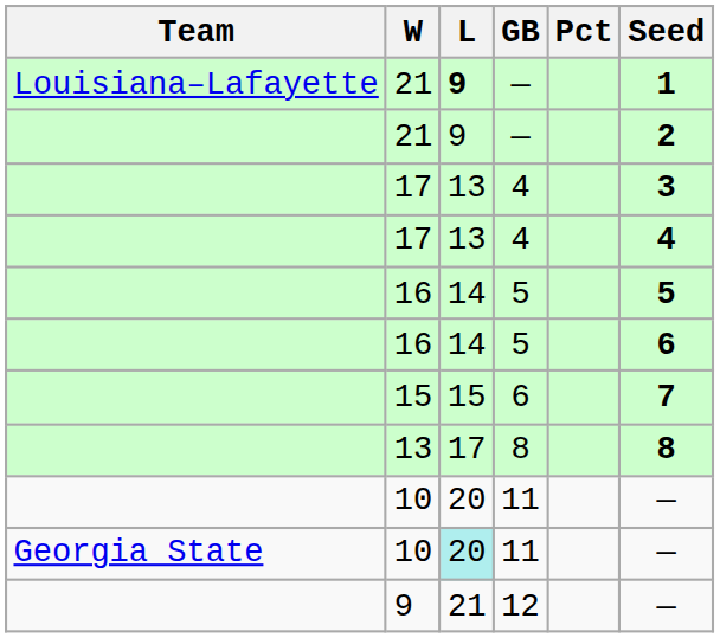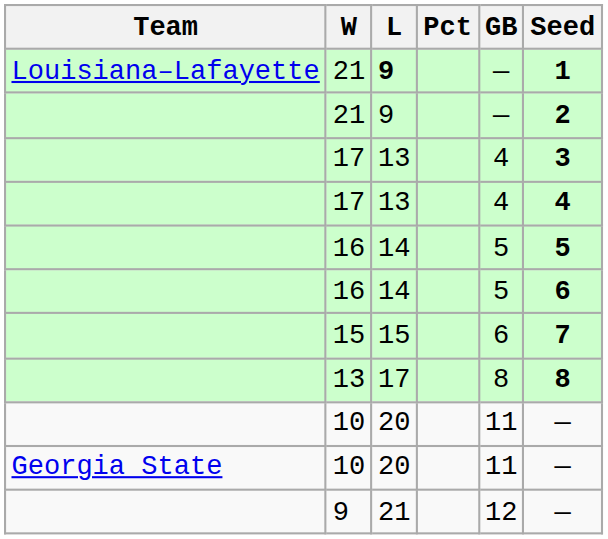 <table class=wikitable>
 <tr>
 <th>Team</th>
 <th>W</th>
 <th>L</th>
+<th>Pct</th>
 <th>GB</th>
-<th>Pct</th>
 <th>Seed</th>
 </tr>
 <tr bgcolor=ccffcc>
 <td><a href='#'>Louisiana–Lafayette</a></td>
 <td>21</td>
 <td><strong>9</strong></td>
+<td></td>
 <td style="text-align:center;">—</td>
-<td></td>
 <td style="text-align:center;"><strong>1</strong></td>
 </tr>
 <tr bgcolor=ccffcc>
 <td></td>
 <td>21</td>
 <td>9</td>
+<td></td>
 <td style="text-align:center;">—</td>
-<td></td>
 <td style="text-align:center;"><strong>2</strong></td>
 </tr>
 <tr bgcolor=ccffcc>
 <td></td>
 <td>17</td>
 <td>13</td>
+<td></td>
 <td style="text-align:center;">4</td>
-<td></td>
 <td style="text-align:center;"><strong>3</strong></td>
 </tr>
 <tr bgcolor=ccffcc>
 <td></td>
 <td>17</td>
 <td>13</td>
+<td></td>
 <td style="text-align:center;">4</td>
-<td></td>
 <td style="text-align:center;"><strong>4</strong></td>
 </tr>
 <tr bgcolor=ccffcc>
 <td></td>
 <td>16</td>
 <td>14</td>
+<td></td>
 <td style="text-align:center;">5</td>
-<td></td>
 <td style="text-align:center;"><strong>5</strong></td>
 </tr>
 <tr bgcolor=ccffcc>
 <td></td>
 <td>16</td>
 <td>14</td>
+<td></td>
 <td style="text-align:center;">5</td>
-<td></td>
 <td style="text-align:center;"><strong>6</strong></td>
 </tr>
 <tr bgcolor=ccffcc>
 <td></td>
 <td>15</td>
 <td>15</td>
+<td></td>
 <td style="text-align:center;">6</td>
-<td></td>
 <td style="text-align:center;"><strong>7</strong></td>
 </tr>
 <tr bgcolor=ccffcc>
 <td></td>
 <td>13</td>
 <td>17</td>
+<td></td>
 <td style="text-align:center;">8</td>
-<td></td>
 <td style="text-align:center;"><strong>8</strong></td>
 </tr>
 <tr>
 <td></td>
 <td>10</td>
 <td>20</td>
+<td></td>
 <td style="text-align:center;">11</td>
-<td></td>
 <td style="text-align:center;">—</td>
 </tr>
 <tr>
 <td><a href='#'>Georgia State</a></td>
 <td>10</td>
-<td style="background: paleturquoise;">20</td>
+<td>20</td>
+<td></td>
 <td style="text-align:center;">11</td>
-<td></td>
 <td style="text-align:center;">—</td>
 </tr>
 <tr>
 <td></td>
 <td>9</td>
 <td>21</td>
+<td></td>
 <td style="text-align:center;">12</td>
-<td></td>
 <td style="text-align:center;">—</td>
 </tr>
 </table>
